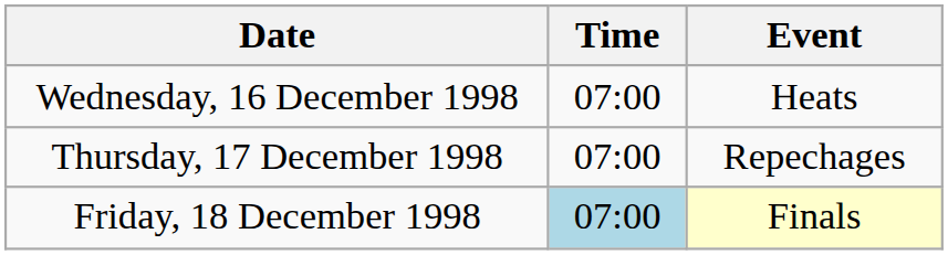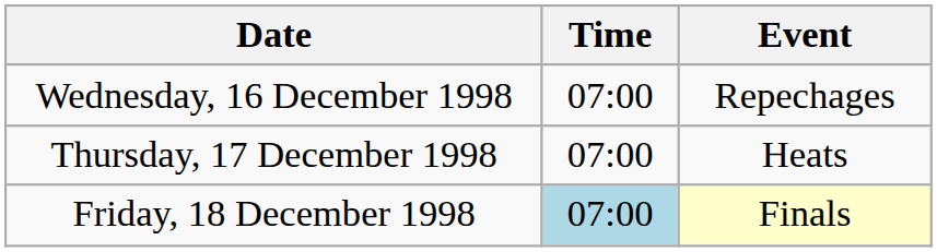 <table class = "wikitable" style="text-align:center;">
 <tr>
 <th width=220>Date</th>
 <th width=50>Time</th>
 <th width=100>Event</th>
 </tr>
 <tr>
 <td>Wednesday, 16 December 1998</td>
 <td>07:00</td>
-<td>Heats</td>
+<td>Repechages</td>
 </tr>
 <tr>
 <td>Thursday, 17 December 1998</td>
 <td>07:00</td>
-<td>Repechages</td>
+<td>Heats</td>
 </tr>
 <tr>
 <td>Friday, 18 December 1998</td>
 <td style="background: lightblue;">07:00</td>
 <td bgcolor=ffffcc>Finals</td>
 </tr>
 </table>
